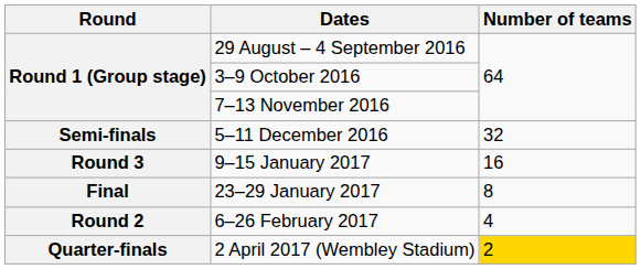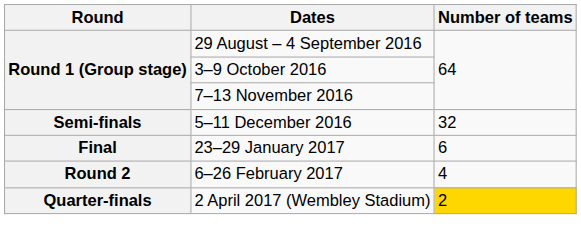 <table class="wikitable">
 <tr>
 <th>Round</th>
 <th>Dates</th>
 <th>Number of teams</th>
 </tr>
 <tr>
 <th rowspan="3">Round 1 (Group stage)</th>
 <td>29 August – 4 September 2016</td>
 <td rowspan="3">64</td>
 </tr>
 <tr>
 <td>3–9 October 2016</td>
 </tr>
 <tr>
 <td>7–13 November 2016</td>
 </tr>
 <tr>
 <th>Semi-finals</th>
 <td>5–11 December 2016</td>
 <td>32</td>
 </tr>
 <tr>
-<th>Round 3</th>
-<td>9–15 January 2017</td>
-<td>16</td>
-</tr>
-<tr>
 <th>Final</th>
 <td>23–29 January 2017</td>
-<td>8</td>
+<td>6</td>
 </tr>
 <tr>
 <th>Round 2</th>
 <td>6–26 February 2017</td>
 <td>4</td>
 </tr>
 <tr>
 <th>Quarter-finals</th>
 <td>2 April 2017 (Wembley Stadium)</td>
 <td style="background: gold;">2</td>
 </tr>
 </table>
